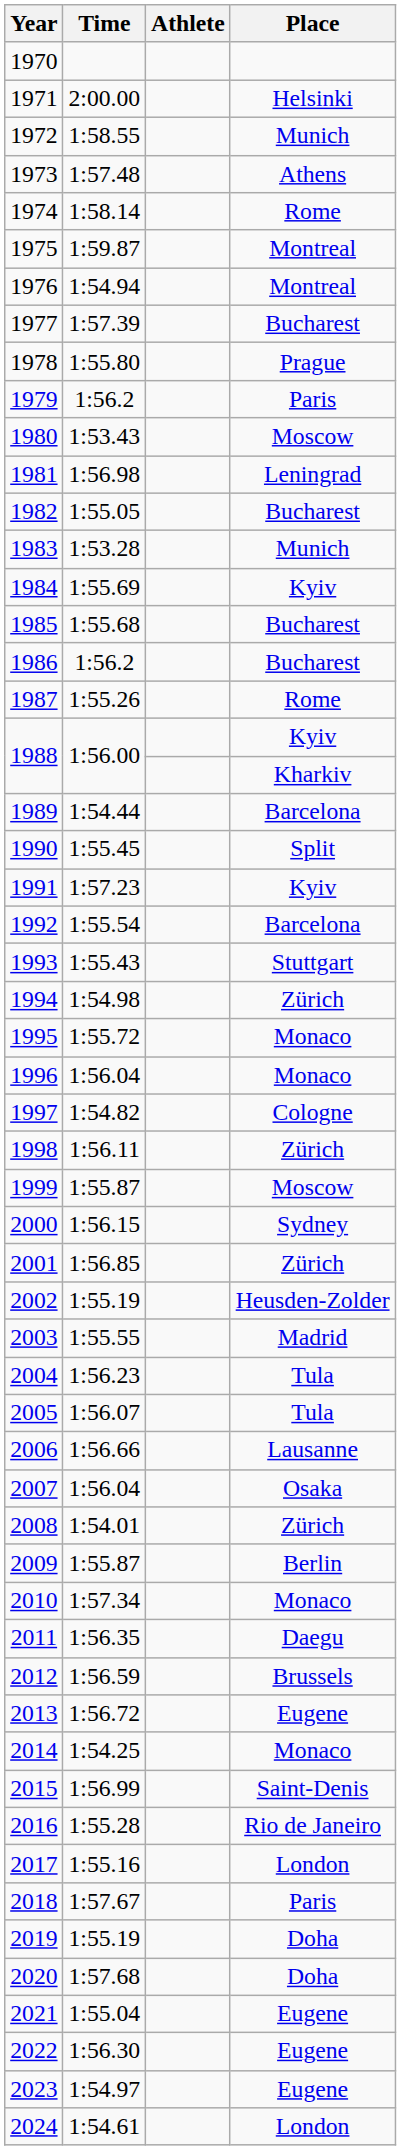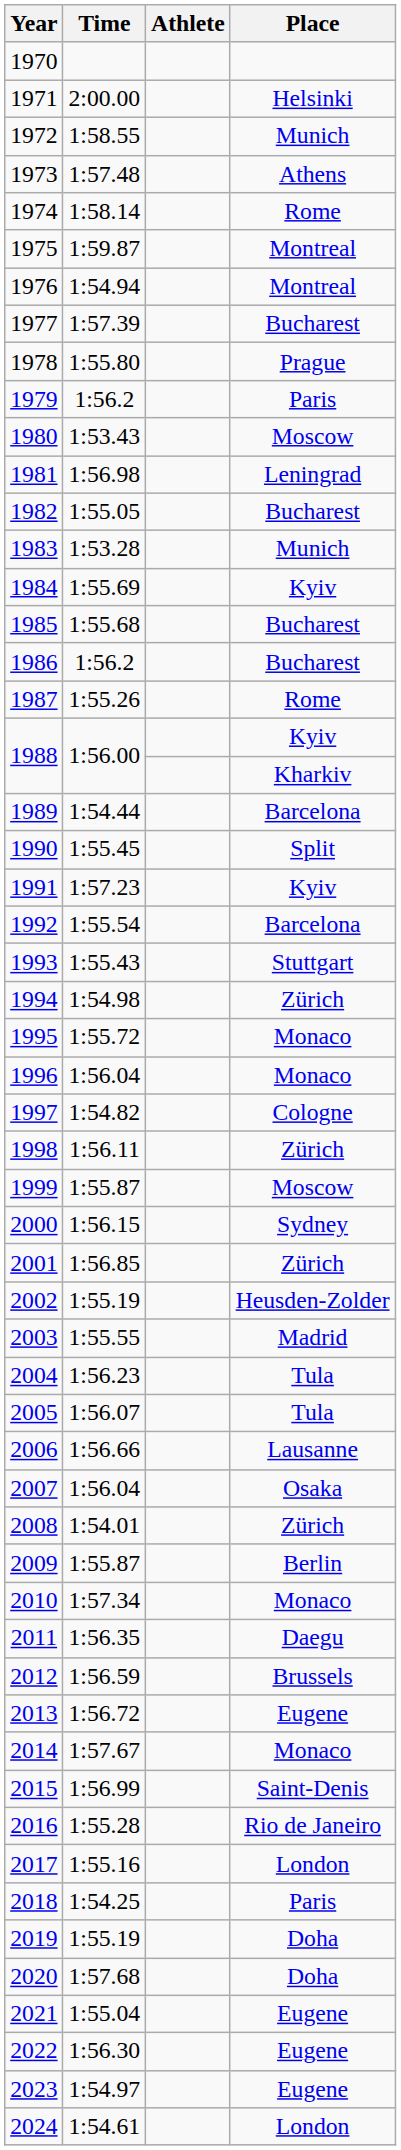 <table class="wikitable sortable" style="text-align:center">
 <tr>
 <th>Year</th>
 <th>Time</th>
 <th>Athlete</th>
 <th>Place</th>
 </tr>
 <tr>
 <td>1970</td>
 <td></td>
 <td></td>
 <td></td>
 </tr>
 <tr>
 <td>1971</td>
 <td>2:00.00</td>
 <td align=left></td>
 <td><a href='#'>Helsinki</a></td>
 </tr>
 <tr>
 <td>1972</td>
 <td>1:58.55</td>
 <td align=left></td>
 <td><a href='#'>Munich</a></td>
 </tr>
 <tr>
 <td>1973</td>
 <td>1:57.48</td>
 <td align=left></td>
 <td><a href='#'>Athens</a></td>
 </tr>
 <tr>
 <td>1974</td>
 <td>1:58.14</td>
 <td align=left></td>
 <td><a href='#'>Rome</a></td>
 </tr>
 <tr>
 <td>1975</td>
 <td>1:59.87</td>
 <td align=left></td>
 <td><a href='#'>Montreal</a></td>
 </tr>
 <tr>
 <td>1976</td>
 <td>1:54.94</td>
 <td align=left></td>
 <td><a href='#'>Montreal</a></td>
 </tr>
 <tr>
 <td>1977</td>
 <td>1:57.39</td>
 <td align=left></td>
 <td><a href='#'>Bucharest</a></td>
 </tr>
 <tr>
 <td>1978</td>
 <td>1:55.80</td>
 <td align=left></td>
 <td><a href='#'>Prague</a></td>
 </tr>
 <tr>
 <td><a href='#'>1979</a></td>
 <td>1:56.2</td>
 <td align=left></td>
 <td><a href='#'>Paris</a></td>
 </tr>
 <tr>
 <td><a href='#'>1980</a></td>
 <td>1:53.43</td>
 <td align=left></td>
 <td><a href='#'>Moscow</a></td>
 </tr>
 <tr>
 <td><a href='#'>1981</a></td>
 <td>1:56.98</td>
 <td align=left></td>
 <td><a href='#'>Leningrad</a></td>
 </tr>
 <tr>
 <td><a href='#'>1982</a></td>
 <td>1:55.05</td>
 <td align=left></td>
 <td><a href='#'>Bucharest</a></td>
 </tr>
 <tr>
 <td><a href='#'>1983</a></td>
 <td>1:53.28</td>
 <td align=left></td>
 <td><a href='#'>Munich</a></td>
 </tr>
 <tr>
 <td><a href='#'>1984</a></td>
 <td>1:55.69</td>
 <td align=left></td>
 <td><a href='#'>Kyiv</a></td>
 </tr>
 <tr>
 <td><a href='#'>1985</a></td>
 <td>1:55.68</td>
 <td align=left></td>
 <td><a href='#'>Bucharest</a></td>
 </tr>
 <tr>
 <td><a href='#'>1986</a></td>
 <td>1:56.2</td>
 <td align=left></td>
 <td><a href='#'>Bucharest</a></td>
 </tr>
 <tr>
 <td><a href='#'>1987</a></td>
 <td>1:55.26</td>
 <td align=left></td>
 <td><a href='#'>Rome</a></td>
 </tr>
 <tr>
 <td rowspan=2><a href='#'>1988</a></td>
 <td rowspan=2>1:56.00</td>
 <td align=left></td>
 <td><a href='#'>Kyiv</a></td>
 </tr>
 <tr>
 <td align=left></td>
 <td><a href='#'>Kharkiv</a></td>
 </tr>
 <tr>
 <td><a href='#'>1989</a></td>
 <td>1:54.44</td>
 <td align=left></td>
 <td><a href='#'>Barcelona</a></td>
 </tr>
 <tr>
 <td><a href='#'>1990</a></td>
 <td>1:55.45</td>
 <td align=left></td>
 <td><a href='#'>Split</a></td>
 </tr>
 <tr>
 <td><a href='#'>1991</a></td>
 <td>1:57.23</td>
 <td align=left></td>
 <td><a href='#'>Kyiv</a></td>
 </tr>
 <tr>
 <td><a href='#'>1992</a></td>
 <td>1:55.54</td>
 <td align=left></td>
 <td><a href='#'>Barcelona</a></td>
 </tr>
 <tr>
 <td><a href='#'>1993</a></td>
 <td>1:55.43</td>
 <td align=left></td>
 <td><a href='#'>Stuttgart</a></td>
 </tr>
 <tr>
 <td><a href='#'>1994</a></td>
 <td>1:54.98</td>
 <td align=left></td>
 <td><a href='#'>Zürich</a></td>
 </tr>
 <tr>
 <td><a href='#'>1995</a></td>
 <td>1:55.72</td>
 <td align=left></td>
 <td><a href='#'>Monaco</a></td>
 </tr>
 <tr>
 <td><a href='#'>1996</a></td>
 <td>1:56.04</td>
 <td align=left></td>
 <td><a href='#'>Monaco</a></td>
 </tr>
 <tr>
 <td><a href='#'>1997</a></td>
 <td>1:54.82</td>
 <td align=left></td>
 <td><a href='#'>Cologne</a></td>
 </tr>
 <tr>
 <td><a href='#'>1998</a></td>
 <td>1:56.11</td>
 <td align=left></td>
 <td><a href='#'>Zürich</a></td>
 </tr>
 <tr>
 <td><a href='#'>1999</a></td>
 <td>1:55.87</td>
 <td align=left></td>
 <td><a href='#'>Moscow</a></td>
 </tr>
 <tr>
 <td><a href='#'>2000</a></td>
 <td>1:56.15</td>
 <td align=left></td>
 <td><a href='#'>Sydney</a></td>
 </tr>
 <tr>
 <td><a href='#'>2001</a></td>
 <td>1:56.85</td>
 <td align=left></td>
 <td><a href='#'>Zürich</a></td>
 </tr>
 <tr>
 <td><a href='#'>2002</a></td>
 <td>1:55.19</td>
 <td align=left></td>
 <td><a href='#'>Heusden-Zolder</a></td>
 </tr>
 <tr>
 <td><a href='#'>2003</a></td>
 <td>1:55.55</td>
 <td align=left></td>
 <td><a href='#'>Madrid</a></td>
 </tr>
 <tr>
 <td><a href='#'>2004</a></td>
 <td>1:56.23</td>
 <td align=left></td>
 <td><a href='#'>Tula</a></td>
 </tr>
 <tr>
 <td><a href='#'>2005</a></td>
 <td>1:56.07</td>
 <td align=left></td>
 <td><a href='#'>Tula</a></td>
 </tr>
 <tr>
 <td><a href='#'>2006</a></td>
 <td>1:56.66</td>
 <td align=left></td>
 <td><a href='#'>Lausanne</a></td>
 </tr>
 <tr>
 <td><a href='#'>2007</a></td>
 <td>1:56.04</td>
 <td align=left></td>
 <td><a href='#'>Osaka</a></td>
 </tr>
 <tr>
 <td><a href='#'>2008</a></td>
 <td>1:54.01</td>
 <td align=left></td>
 <td><a href='#'>Zürich</a></td>
 </tr>
 <tr>
 <td><a href='#'>2009</a></td>
 <td>1:55.87</td>
 <td align=left></td>
 <td><a href='#'>Berlin</a></td>
 </tr>
 <tr>
 <td><a href='#'>2010</a></td>
 <td>1:57.34</td>
 <td align=left></td>
 <td><a href='#'>Monaco</a></td>
 </tr>
 <tr>
 <td><a href='#'>2011</a></td>
 <td>1:56.35</td>
 <td align=left></td>
 <td><a href='#'>Daegu</a></td>
 </tr>
 <tr>
 <td><a href='#'>2012</a></td>
 <td>1:56.59</td>
 <td align=left></td>
 <td><a href='#'>Brussels</a></td>
 </tr>
 <tr>
 <td><a href='#'>2013</a></td>
 <td>1:56.72</td>
 <td align=left></td>
 <td><a href='#'>Eugene</a></td>
 </tr>
 <tr>
 <td><a href='#'>2014</a></td>
-<td>1:54.25</td>
+<td>1:57.67</td>
 <td align=left></td>
 <td><a href='#'>Monaco</a></td>
 </tr>
 <tr>
 <td><a href='#'>2015</a></td>
 <td>1:56.99</td>
 <td align=left></td>
 <td><a href='#'>Saint-Denis</a></td>
 </tr>
 <tr>
 <td><a href='#'>2016</a></td>
 <td>1:55.28</td>
 <td align=left></td>
 <td><a href='#'>Rio de Janeiro</a></td>
 </tr>
 <tr>
 <td><a href='#'>2017</a></td>
 <td>1:55.16</td>
 <td align=left></td>
 <td><a href='#'>London</a></td>
 </tr>
 <tr>
 <td><a href='#'>2018</a></td>
-<td>1:57.67</td>
+<td>1:54.25</td>
 <td align=left></td>
 <td><a href='#'>Paris</a></td>
 </tr>
 <tr>
 <td><a href='#'>2019</a></td>
 <td>1:55.19</td>
 <td align=left></td>
 <td><a href='#'>Doha</a></td>
 </tr>
 <tr>
 <td><a href='#'>2020</a></td>
 <td>1:57.68</td>
 <td align=left></td>
 <td><a href='#'>Doha</a></td>
 </tr>
 <tr>
 <td><a href='#'>2021</a></td>
 <td>1:55.04</td>
 <td align=left></td>
 <td><a href='#'>Eugene</a></td>
 </tr>
 <tr>
 <td><a href='#'>2022</a></td>
 <td>1:56.30</td>
 <td align=left></td>
 <td><a href='#'>Eugene</a></td>
 </tr>
 <tr>
 <td><a href='#'>2023</a></td>
 <td>1:54.97</td>
 <td align=left></td>
 <td><a href='#'>Eugene</a></td>
 </tr>
 <tr>
 <td><a href='#'>2024</a></td>
 <td>1:54.61</td>
 <td align=left></td>
 <td><a href='#'>London</a></td>
 </tr>
 </table>
